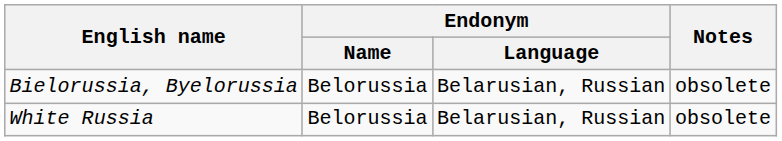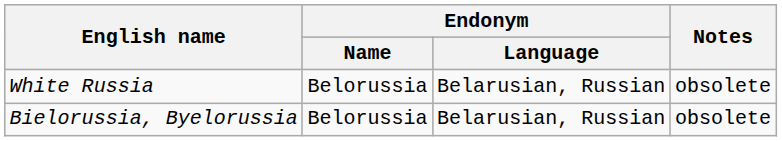 <table class="wikitable sortable mw-collapsible">
 <tr>
 <th rowspan="2">English name</th>
 <th colspan="2">Endonym</th>
 <th rowspan="2">Notes</th>
 </tr>
 <tr>
 <th>Name</th>
 <th>Language</th>
 </tr>
 <tr>
+<td><em>White Russia</em></td>
+<td>Belorussia</td>
+<td>Belarusian, Russian</td>
+<td>obsolete</td>
+</tr>
+<tr>
 <td><em>Bielorussia, Byelorussia</em></td>
 <td>Belorussia</td>
 <td>Belarusian, Russian</td>
 <td>obsolete</td>
 </tr>
-<tr>
-<td><em>White Russia</em></td>
-<td>Belorussia</td>
-<td>Belarusian, Russian</td>
-<td>obsolete</td>
-</tr>
 </table>
